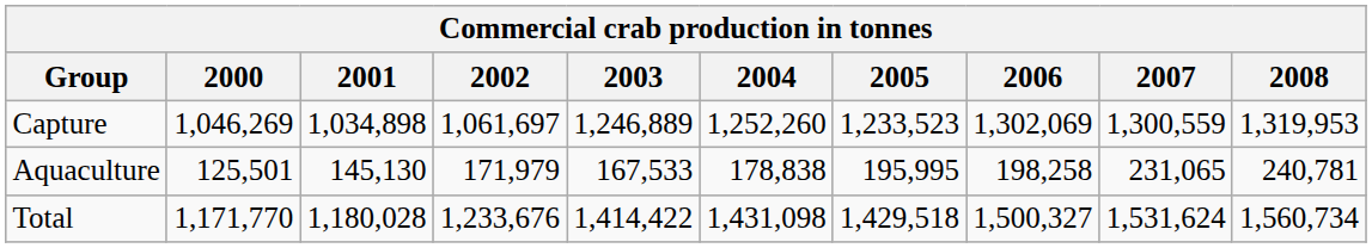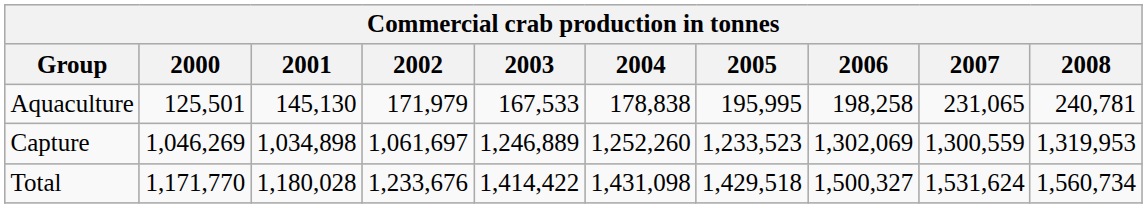 <table class="wikitable" border="1">
 <tr>
 <th colspan=10 align="center"><strong>Commercial crab production in tonnes</strong></th>
 </tr>
 <tr>
 <th>Group</th>
 <th>2000</th>
 <th>2001</th>
 <th>2002</th>
 <th>2003</th>
 <th>2004</th>
 <th>2005</th>
 <th>2006</th>
 <th>2007</th>
 <th>2008</th>
 </tr>
 <tr>
+<td>Aquaculture</td>
+<td align="right">125,501</td>
+<td align="right">145,130</td>
+<td align="right">171,979</td>
+<td align="right">167,533</td>
+<td align="right">178,838</td>
+<td align="right">195,995</td>
+<td align="right">198,258</td>
+<td align="right">231,065</td>
+<td align="right">240,781</td>
+</tr>
+<tr>
 <td>Capture</td>
 <td align="right">1,046,269</td>
 <td align="right">1,034,898</td>
 <td align="right">1,061,697</td>
 <td align="right">1,246,889</td>
 <td align="right">1,252,260</td>
 <td align="right">1,233,523</td>
 <td align="right">1,302,069</td>
 <td align="right">1,300,559</td>
 <td align="right">1,319,953</td>
-</tr>
-<tr>
-<td>Aquaculture</td>
-<td align="right">125,501</td>
-<td align="right">145,130</td>
-<td align="right">171,979</td>
-<td align="right">167,533</td>
-<td align="right">178,838</td>
-<td align="right">195,995</td>
-<td align="right">198,258</td>
-<td align="right">231,065</td>
-<td align="right">240,781</td>
 </tr>
 <tr>
 <td>Total</td>
 <td align="right">1,171,770</td>
 <td align="right">1,180,028</td>
 <td align="right">1,233,676</td>
 <td align="right">1,414,422</td>
 <td align="right">1,431,098</td>
 <td align="right">1,429,518</td>
 <td align="right">1,500,327</td>
 <td align="right">1,531,624</td>
 <td align="right">1,560,734</td>
 </tr>
 </table>
